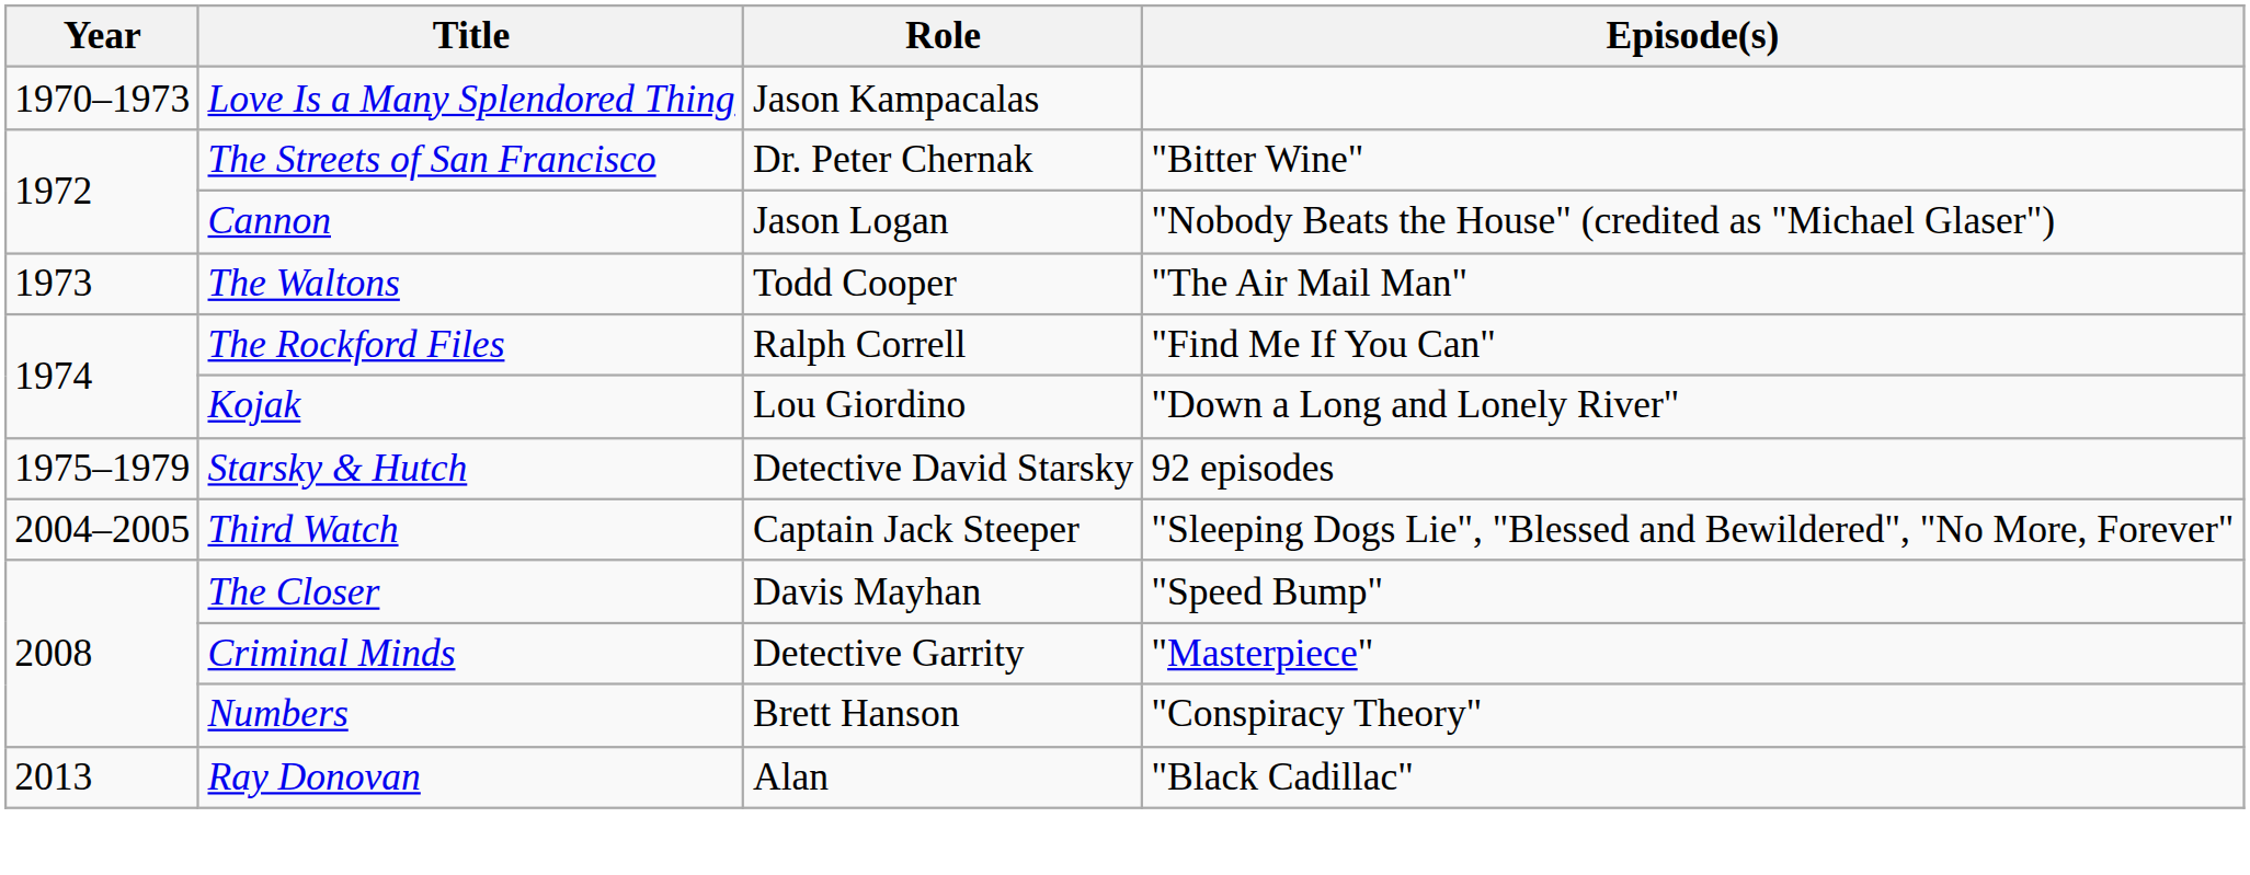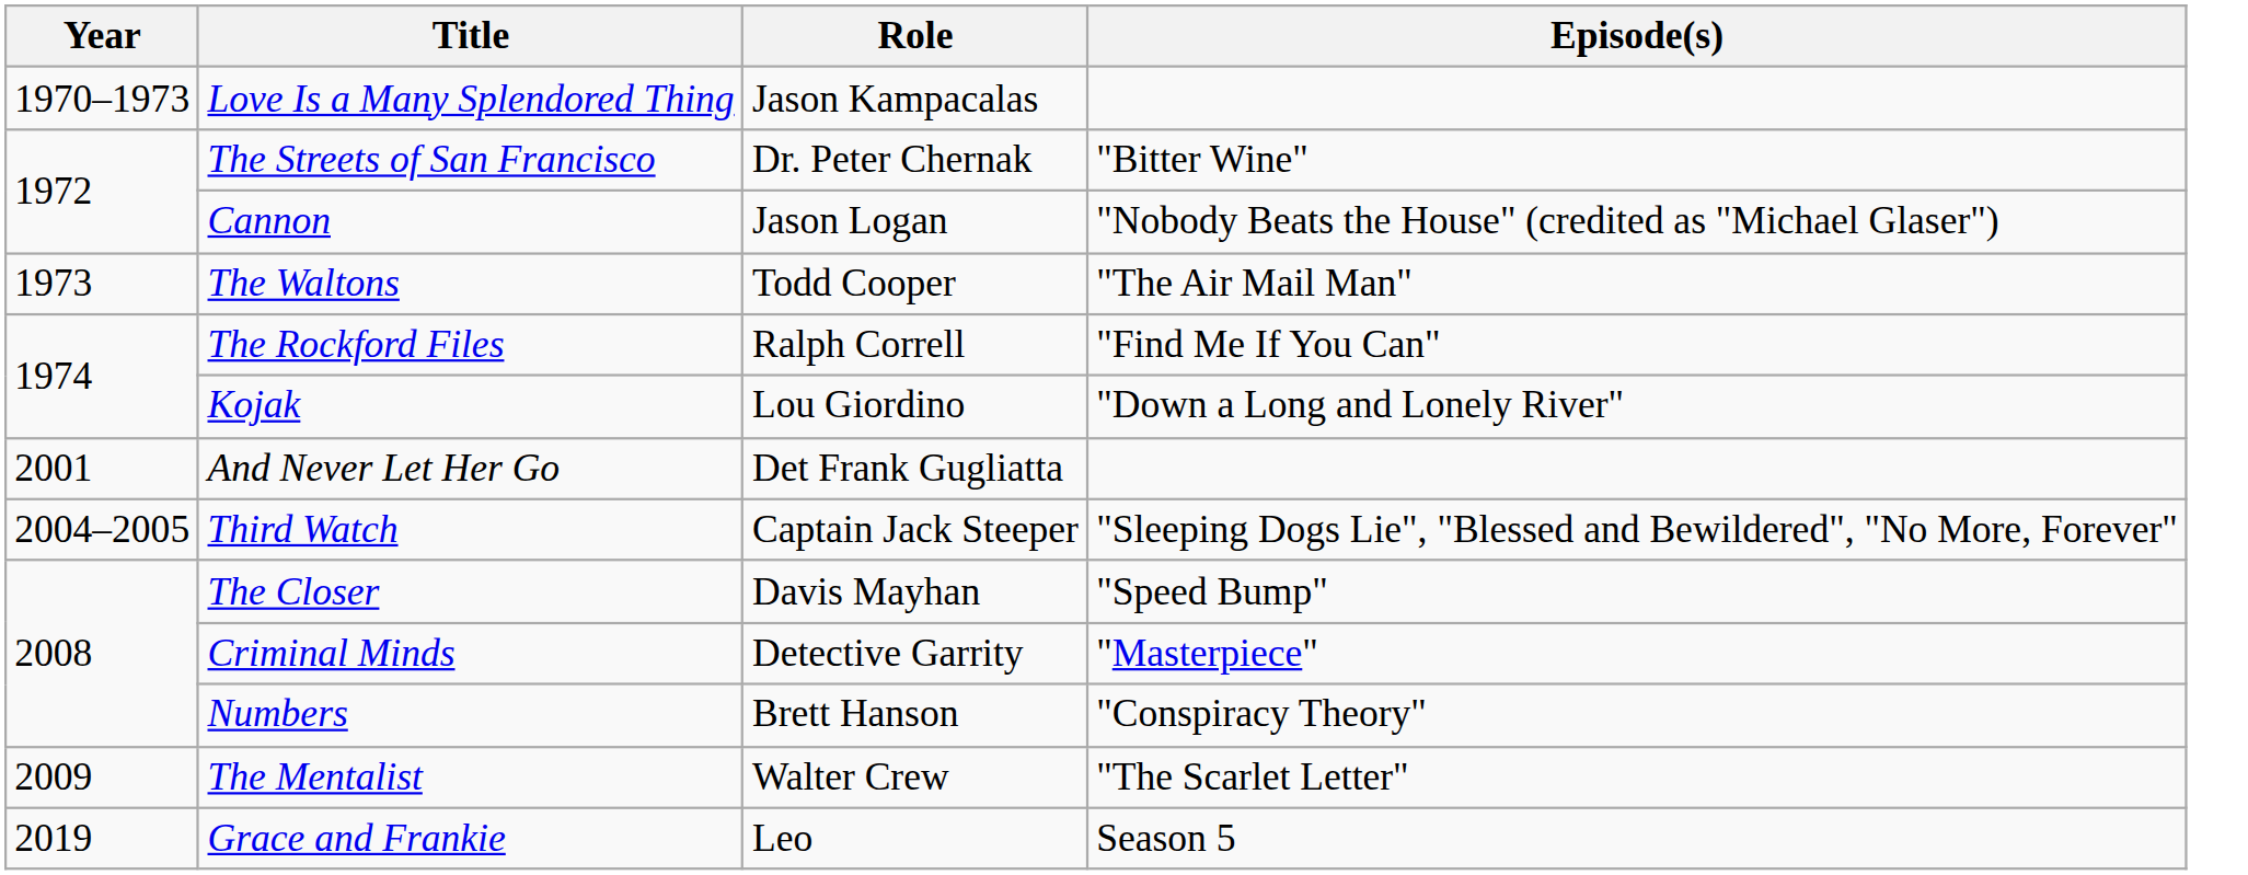 <table class="wikitable">
 <tr>
 <th>Year</th>
 <th>Title</th>
 <th>Role</th>
 <th>Episode(s)</th>
 </tr>
 <tr>
 <td>1970–1973</td>
 <td><em><a href='#'>Love Is a Many Splendored Thing</a></em></td>
 <td>Jason Kampacalas</td>
 <td></td>
 </tr>
 <tr>
 <td rowspan=2>1972</td>
 <td><em><a href='#'>The Streets of San Francisco</a></em></td>
 <td>Dr. Peter Chernak</td>
 <td>"Bitter Wine"</td>
 </tr>
 <tr>
 <td><em><a href='#'>Cannon</a></em></td>
 <td>Jason Logan</td>
 <td>"Nobody Beats the House" (credited as "Michael Glaser")</td>
 </tr>
 <tr>
 <td>1973</td>
 <td><em><a href='#'>The Waltons</a></em></td>
 <td>Todd Cooper</td>
 <td>"The Air Mail Man"</td>
 </tr>
 <tr>
 <td rowspan=2>1974</td>
 <td><em><a href='#'>The Rockford Files</a></em></td>
 <td>Ralph Correll</td>
 <td>"Find Me If You Can"</td>
 </tr>
 <tr>
 <td><em><a href='#'>Kojak</a></em></td>
 <td>Lou Giordino</td>
 <td>"Down a Long and Lonely River"</td>
 </tr>
 <tr>
-<td>1975–1979</td>
-<td><em><a href='#'>Starsky & Hutch</a></em></td>
-<td>Detective David Starsky</td>
-<td>92 episodes</td>
+<td>2001</td>
+<td><em>And Never Let Her Go</em></td>
+<td>Det Frank Gugliatta</td>
+<td></td>
 </tr>
 <tr>
 <td>2004–2005</td>
 <td><em><a href='#'>Third Watch</a></em></td>
 <td>Captain Jack Steeper</td>
 <td>"Sleeping Dogs Lie", "Blessed and Bewildered", "No More, Forever"</td>
 </tr>
 <tr>
 <td rowspan=3>2008</td>
 <td><em><a href='#'>The Closer</a></em></td>
 <td>Davis Mayhan</td>
 <td>"Speed Bump"</td>
 </tr>
 <tr>
 <td><em><a href='#'>Criminal Minds</a></em></td>
 <td>Detective Garrity</td>
 <td>"<a href='#'>Masterpiece</a>"</td>
 </tr>
 <tr>
 <td><em><a href='#'>Numbers</a></em></td>
 <td>Brett Hanson</td>
 <td>"Conspiracy Theory"</td>
 </tr>
 <tr>
-<td>2013</td>
-<td><em><a href='#'>Ray Donovan</a></em></td>
-<td>Alan</td>
-<td>"Black Cadillac"</td>
+<td>2009</td>
+<td><em><a href='#'>The Mentalist</a></em></td>
+<td>Walter Crew</td>
+<td>"The Scarlet Letter"</td>
+</tr>
+<tr>
+<td>2019</td>
+<td><em><a href='#'>Grace and Frankie</a></em></td>
+<td>Leo</td>
+<td>Season 5</td>
 </tr>
 </table>
